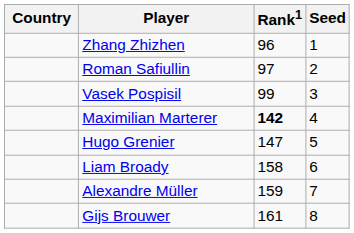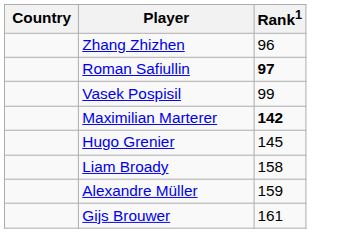 <table class="sortable wikitable">
 <tr>
 <th width="70">Country</th>
 <th width="175">Player</th>
 <th>Rank<sup>1</sup></th>
-<th>Seed</th>
 </tr>
 <tr>
 <td></td>
 <td><a href='#'>Zhang Zhizhen</a></td>
 <td>96</td>
-<td>1</td>
 </tr>
 <tr>
 <td></td>
 <td><a href='#'>Roman Safiullin</a></td>
-<td>97</td>
-<td>2</td>
+<td><strong>97</strong></td>
 </tr>
 <tr>
 <td></td>
 <td><a href='#'>Vasek Pospisil</a></td>
 <td>99</td>
-<td>3</td>
 </tr>
 <tr>
 <td></td>
 <td><a href='#'>Maximilian Marterer</a></td>
 <td><strong>142</strong></td>
-<td>4</td>
 </tr>
 <tr>
 <td></td>
 <td><a href='#'>Hugo Grenier</a></td>
-<td>147</td>
-<td>5</td>
+<td>145</td>
 </tr>
 <tr>
 <td></td>
 <td><a href='#'>Liam Broady</a></td>
 <td>158</td>
-<td>6</td>
 </tr>
 <tr>
 <td></td>
 <td><a href='#'>Alexandre Müller</a></td>
 <td>159</td>
-<td>7</td>
 </tr>
 <tr>
 <td></td>
 <td><a href='#'>Gijs Brouwer</a></td>
 <td>161</td>
-<td>8</td>
 </tr>
 </table>
